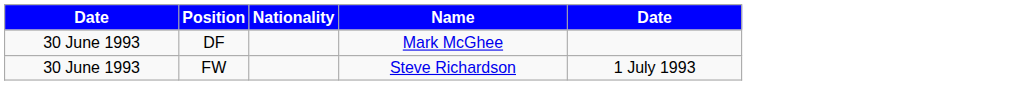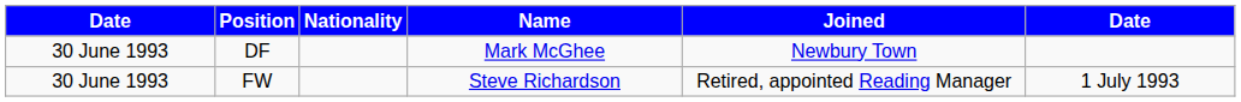 <table class="wikitable"  style="text-align:center; font-size:90%; ">
 <tr>
 <th style="background:#00f; color:white; width:150px;">Date</th>
 <th style="background:#00f; color:white; width:50px;">Position</th>
 <th style="background:#00f; color:white; width:50px;">Nationality</th>
 <th style="background:#00f; color:white; width:200px;">Name</th>
+<th style="background:#00f; color:white; width:250px;">Joined</th>
 <th style="background:#00f; color:white; width:150px;">Date</th>
 </tr>
 <tr>
 <td>30 June 1993</td>
 <td>DF</td>
 <td></td>
 <td><a href='#'>Mark McGhee</a></td>
+<td><a href='#'>Newbury Town</a></td>
 <td></td>
 </tr>
 <tr>
 <td>30 June 1993</td>
 <td>FW</td>
 <td></td>
 <td><a href='#'>Steve Richardson</a></td>
+<td>Retired, appointed <a href='#'>Reading</a> Manager</td>
 <td>1 July 1993</td>
 </tr>
 </table>
